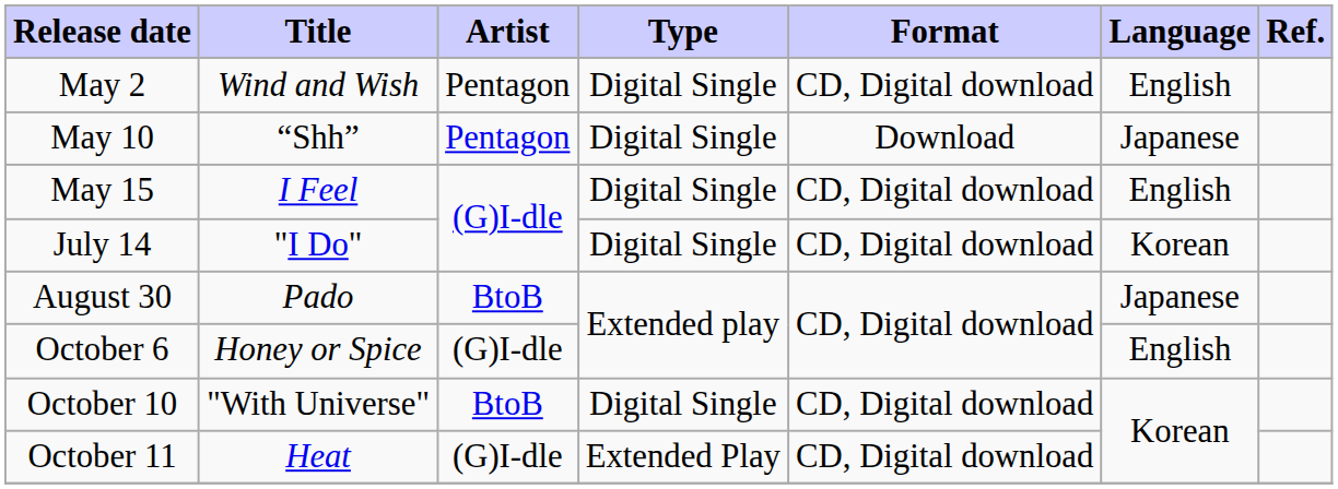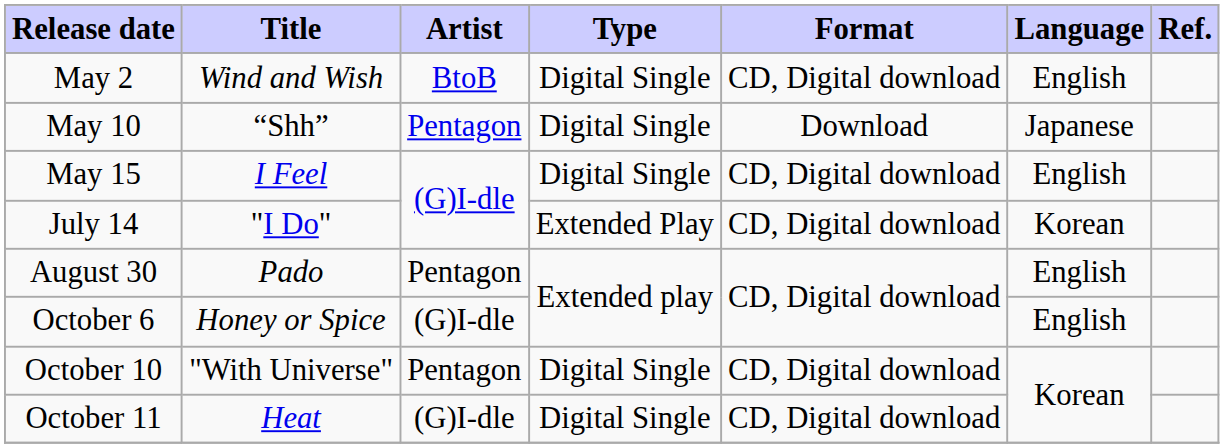 <table class="wikitable sortable" style="text-align:center">
 <tr>
 <th style="background:#CCF; width=20%;">Release date</th>
 <th style="background:#CCF; width=25%;">Title</th>
 <th style="background:#CCF; width=25%;">Artist</th>
 <th style="background:#CCF; width=25%;">Type</th>
 <th style="background:#CCF; width=25%;">Format</th>
 <th style="background:#CCF; width=25%;">Language</th>
 <th style="background:#CCF; width=25%;">Ref.</th>
 </tr>
 <tr>
 <td>May 2</td>
 <td><em>Wind and Wish</em></td>
-<td>Pentagon</td>
+<td><a href='#'>BtoB</a></td>
 <td>Digital Single</td>
 <td>CD, Digital download</td>
 <td>English</td>
 <td></td>
 </tr>
 <tr>
 <td>May 10</td>
 <td>“Shh”</td>
 <td><a href='#'>Pentagon</a></td>
 <td>Digital Single</td>
 <td>Download</td>
 <td>Japanese</td>
 <td></td>
 </tr>
 <tr>
 <td>May 15</td>
 <td><em><a href='#'>I Feel</a></em></td>
 <td rowspan="2"><a href='#'>(G)I-dle</a></td>
 <td>Digital Single</td>
 <td>CD, Digital download</td>
 <td>English</td>
 <td></td>
 </tr>
 <tr>
 <td>July 14</td>
 <td>"<a href='#'>I Do</a>"</td>
-<td>Digital Single</td>
+<td>Extended Play</td>
 <td>CD, Digital download</td>
 <td>Korean</td>
 <td></td>
 </tr>
 <tr>
 <td>August 30</td>
 <td><em>Pado</em></td>
-<td><a href='#'>BtoB</a></td>
+<td>Pentagon</td>
 <td rowspan="2">Extended play</td>
 <td rowspan="2">CD, Digital download</td>
-<td>Japanese</td>
+<td>English</td>
 <td></td>
 </tr>
 <tr>
 <td>October 6</td>
 <td><em>Honey or Spice</em></td>
 <td>(G)I-dle</td>
 <td>English</td>
 <td></td>
 </tr>
 <tr>
 <td>October 10</td>
 <td>"With Universe"</td>
-<td><a href='#'>BtoB</a></td>
+<td>Pentagon</td>
 <td>Digital Single</td>
 <td>CD, Digital download</td>
 <td rowspan="2">Korean</td>
 <td></td>
 </tr>
 <tr>
 <td>October 11</td>
 <td><em><a href='#'>Heat</a></em></td>
 <td>(G)I-dle</td>
-<td>Extended Play</td>
+<td>Digital Single</td>
 <td>CD, Digital download</td>
 <td></td>
 </tr>
 <tr>
 </tr>
 </table>
